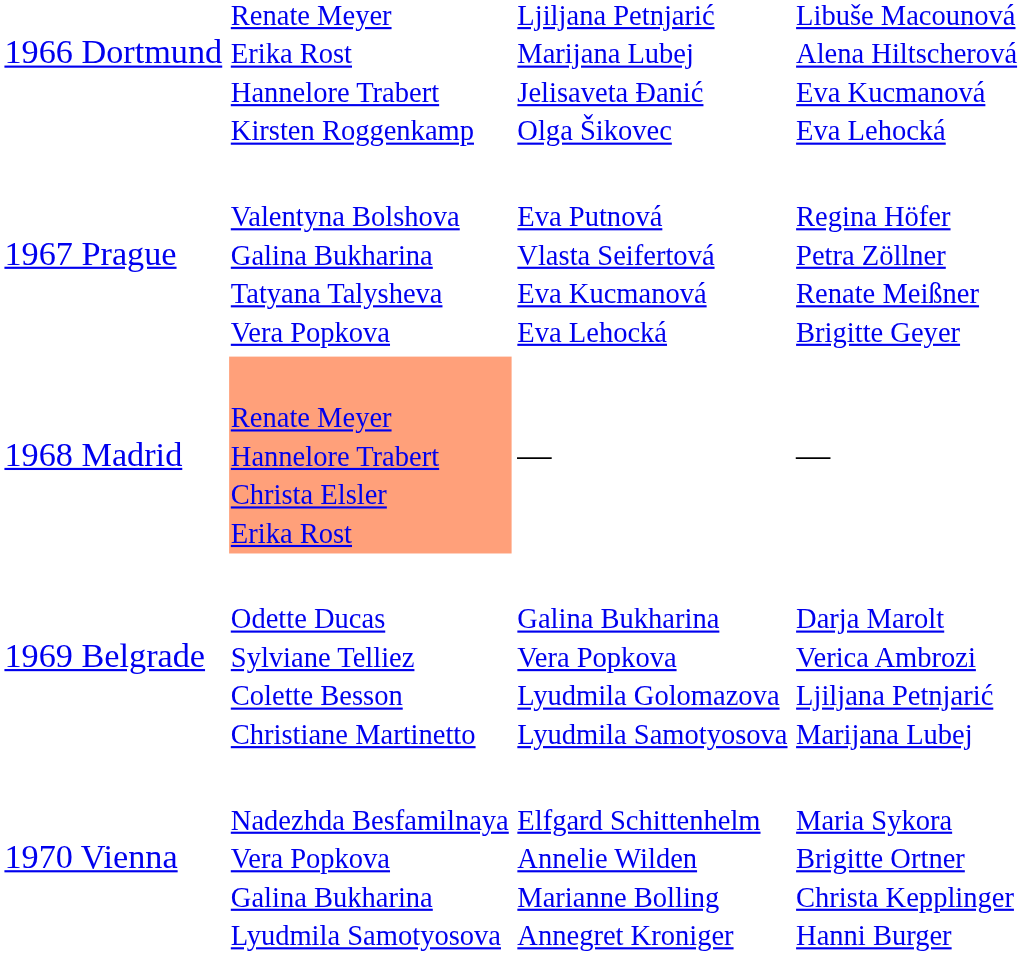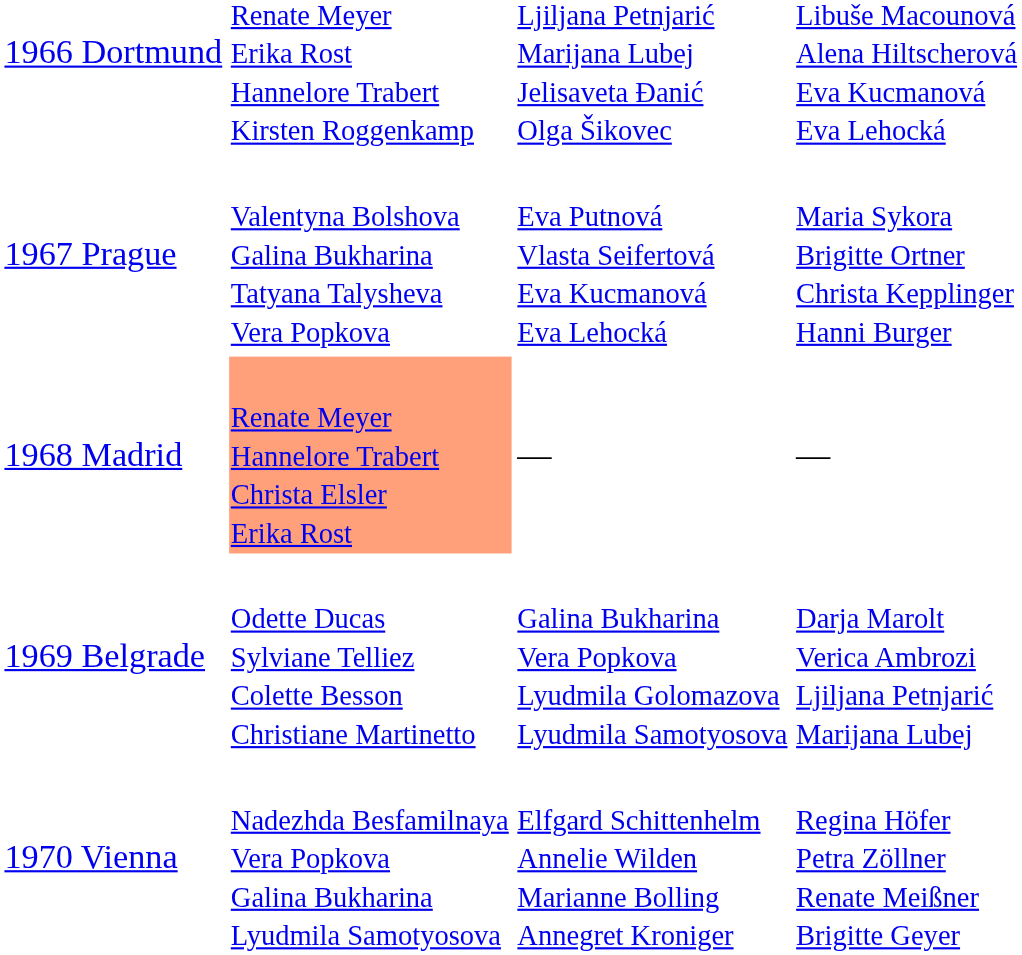 <table>
 <tr>
 <td><a href='#'>1966 Dortmund</a><br></td>
 <td><br><small><a href='#'>Renate Meyer</a><br><a href='#'>Erika Rost</a><br><a href='#'>Hannelore Trabert</a><br><a href='#'>Kirsten Roggenkamp</a></small></td>
 <td><br><small><a href='#'>Ljiljana Petnjarić</a><br><a href='#'>Marijana Lubej</a><br><a href='#'>Jelisaveta Đanić</a><br><a href='#'>Olga Šikovec</a></small></td>
 <td><br><small><a href='#'>Libuše Macounová</a><br><a href='#'>Alena Hiltscherová</a><br><a href='#'>Eva Kucmanová</a><br><a href='#'>Eva Lehocká</a></small></td>
 </tr>
 <tr>
 <td><a href='#'>1967 Prague</a><br></td>
 <td><br><small><a href='#'>Valentyna Bolshova</a><br><a href='#'>Galina Bukharina</a><br><a href='#'>Tatyana Talysheva</a><br><a href='#'>Vera Popkova</a></small></td>
 <td><br><small><a href='#'>Eva Putnová</a><br><a href='#'>Vlasta Seifertová</a><br><a href='#'>Eva Kucmanová</a><br><a href='#'>Eva Lehocká</a></small></td>
-<td><br><small><a href='#'>Regina Höfer</a><br><a href='#'>Petra Zöllner</a><br><a href='#'>Renate Meißner</a><br><a href='#'>Brigitte Geyer</a></small></td>
+<td><br><small><a href='#'>Maria Sykora</a><br><a href='#'>Brigitte Ortner</a><br><a href='#'>Christa Kepplinger</a><br><a href='#'>Hanni Burger</a></small></td>
 </tr>
 <tr>
 <td><a href='#'>1968 Madrid</a><br></td>
 <td style="background: lightsalmon;"><br><small><a href='#'>Renate Meyer</a><br><a href='#'>Hannelore Trabert</a><br><a href='#'>Christa Elsler</a><br><a href='#'>Erika Rost</a></small></td>
 <td>—</td>
 <td>—</td>
 </tr>
 <tr>
 <td><a href='#'>1969 Belgrade</a><br></td>
 <td><br><small><a href='#'>Odette Ducas</a><br><a href='#'>Sylviane Telliez</a><br><a href='#'>Colette Besson</a><br><a href='#'>Christiane Martinetto</a></small></td>
 <td><br><small><a href='#'>Galina Bukharina</a><br><a href='#'>Vera Popkova</a><br><a href='#'>Lyudmila Golomazova</a><br><a href='#'>Lyudmila Samotyosova</a></small></td>
 <td><br><small><a href='#'>Darja Marolt</a><br><a href='#'>Verica Ambrozi</a><br><a href='#'>Ljiljana Petnjarić</a><br><a href='#'>Marijana Lubej</a></small></td>
 </tr>
 <tr>
 <td><a href='#'>1970 Vienna</a><br></td>
 <td><br><small><a href='#'>Nadezhda Besfamilnaya</a><br><a href='#'>Vera Popkova</a><br><a href='#'>Galina Bukharina</a><br><a href='#'>Lyudmila Samotyosova</a></small></td>
 <td><br><small><a href='#'>Elfgard Schittenhelm</a><br><a href='#'>Annelie Wilden</a><br><a href='#'>Marianne Bolling</a><br><a href='#'>Annegret Kroniger</a></small></td>
-<td><br><small><a href='#'>Maria Sykora</a><br><a href='#'>Brigitte Ortner</a><br><a href='#'>Christa Kepplinger</a><br><a href='#'>Hanni Burger</a></small></td>
+<td><br><small><a href='#'>Regina Höfer</a><br><a href='#'>Petra Zöllner</a><br><a href='#'>Renate Meißner</a><br><a href='#'>Brigitte Geyer</a></small></td>
 </tr>
 <tr>
 </tr>
 </table>
